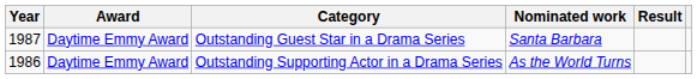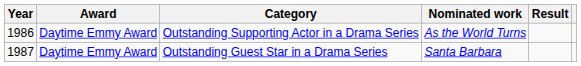 <table class="wikitable">
 <tr>
 <th scope="col">Year</th>
 <th scope="col">Award</th>
 <th scope="col">Category</th>
 <th scope="col">Nominated work</th>
 <th scope="col">Result</th>
 <th scope="col"></th>
 </tr>
 <tr>
+<td>1986</td>
+<td><a href='#'>Daytime Emmy Award</a></td>
+<td><a href='#'>Outstanding Supporting Actor in a Drama Series</a></td>
+<td><em><a href='#'>As the World Turns</a></em></td>
+<td></td>
+<td style="text-align:center;"></td>
+</tr>
+<tr>
 <td>1987</td>
 <td><a href='#'>Daytime Emmy Award</a></td>
 <td><a href='#'>Outstanding Guest Star in a Drama Series</a></td>
 <td><em><a href='#'>Santa Barbara</a></em></td>
 <td></td>
 <td style="text-align:center;"></td>
 </tr>
-<tr>
-<td>1986</td>
-<td><a href='#'>Daytime Emmy Award</a></td>
-<td><a href='#'>Outstanding Supporting Actor in a Drama Series</a></td>
-<td><em><a href='#'>As the World Turns</a></em></td>
-<td></td>
-<td style="text-align:center;"></td>
-</tr>
 </table>
